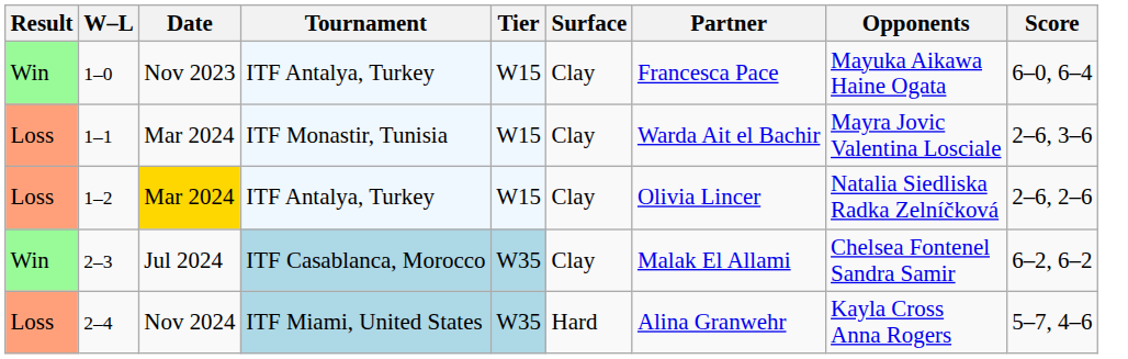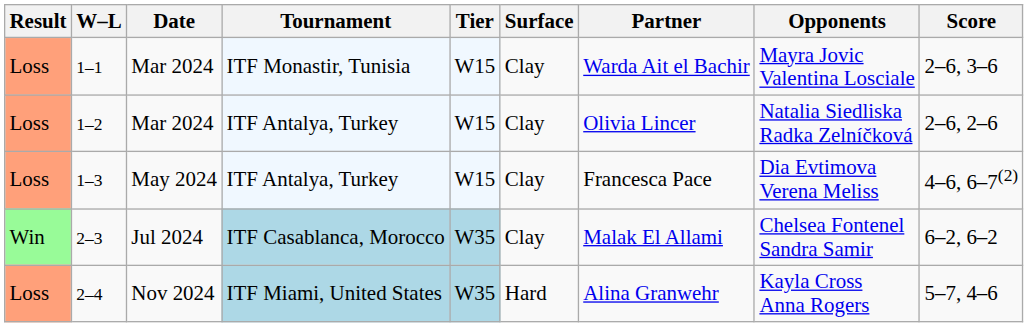 <table class="wikitable sortable">
 <tr>
 <th>Result</th>
 <th class=unsortable>W–L</th>
 <th>Date</th>
 <th>Tournament</th>
 <th>Tier</th>
 <th>Surface</th>
 <th>Partner</th>
 <th>Opponents</th>
 <th class=unsortable>Score</th>
-</tr>
-<tr>
-<td style="background:#98fb98;">Win</td>
-<td><small>1–0</small></td>
-<td>Nov 2023</td>
-<td style="background:#f0f8ff;">ITF Antalya, Turkey</td>
-<td style="background:#f0f8ff;">W15</td>
-<td>Clay</td>
-<td> <a href='#'>Francesca Pace</a></td>
-<td> <a href='#'>Mayuka Aikawa</a> <br>  <a href='#'>Haine Ogata</a></td>
-<td>6–0, 6–4</td>
 </tr>
 <tr>
 <td style="background:#ffa07a;">Loss</td>
 <td><small>1–1</small></td>
 <td>Mar 2024</td>
 <td style="background:#f0f8ff;">ITF Monastir, Tunisia</td>
 <td style="background:#f0f8ff;">W15</td>
 <td>Clay</td>
 <td> <a href='#'>Warda Ait el Bachir</a></td>
 <td> <a href='#'>Mayra Jovic</a> <br>  <a href='#'>Valentina Losciale</a></td>
 <td>2–6, 3–6</td>
 </tr>
 <tr>
 <td style="background:#ffa07a;">Loss</td>
 <td><small>1–2</small></td>
-<td style="background: gold;">Mar 2024</td>
+<td>Mar 2024</td>
 <td style="background:#f0f8ff;">ITF Antalya, Turkey</td>
 <td style="background:#f0f8ff;">W15</td>
 <td>Clay</td>
 <td> <a href='#'>Olivia Lincer</a></td>
 <td> <a href='#'>Natalia Siedliska</a> <br>  <a href='#'>Radka Zelníčková</a></td>
 <td>2–6, 2–6</td>
+</tr>
+<tr>
+<td style="background:#ffa07a;">Loss</td>
+<td><small>1–3</small></td>
+<td>May 2024</td>
+<td style="background:#f0f8ff;">ITF Antalya, Turkey</td>
+<td style="background:#f0f8ff;">W15</td>
+<td>Clay</td>
+<td> Francesca Pace</td>
+<td> <a href='#'>Dia Evtimova</a> <br>  <a href='#'>Verena Meliss</a></td>
+<td>4–6, 6–7<sup>(2)</sup></td>
 </tr>
 <tr>
 <td style="background:#98fb98;">Win</td>
 <td><small>2–3</small></td>
 <td>Jul 2024</td>
 <td style="background:lightblue;">ITF Casablanca, Morocco</td>
 <td style="background:lightblue;">W35</td>
 <td>Clay</td>
 <td> <a href='#'>Malak El Allami</a></td>
 <td> <a href='#'>Chelsea Fontenel</a> <br>  <a href='#'>Sandra Samir</a></td>
 <td>6–2, 6–2</td>
 </tr>
 <tr>
 <td style="background:#ffa07a;">Loss</td>
 <td><small>2–4</small></td>
 <td>Nov 2024</td>
 <td style="background:lightblue;">ITF Miami, United States</td>
 <td style="background:lightblue;">W35</td>
 <td>Hard</td>
 <td> <a href='#'>Alina Granwehr</a></td>
 <td> <a href='#'>Kayla Cross</a> <br>  <a href='#'>Anna Rogers</a></td>
 <td>5–7, 4–6</td>
 </tr>
 </table>
